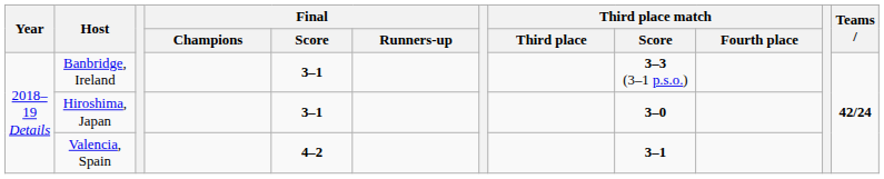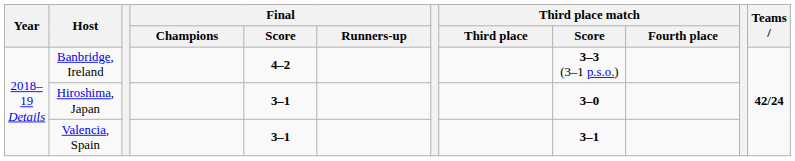 <table class="wikitable" style="font-size:90%; width: 100%; text-align: center;">
 <tr>
 <th rowspan=2 width=5%>Year</th>
 <th rowspan=2 width=9%>Host</th>
 <th width=1% rowspan=5></th>
 <th colspan=3>Final</th>
 <th width=1% rowspan=5></th>
 <th colspan=3>Third place match</th>
 <th width=1% rowspan=5></th>
 <th rowspan=2 width=4%>Teams<br> / </th>
 </tr>
 <tr>
 <th width=14%>Champions</th>
 <th width=9%>Score</th>
 <th width=14%>Runners-up</th>
 <th width=14%>Third place</th>
 <th width=9%>Score</th>
 <th width=14%>Fourth place</th>
 </tr>
 <tr>
 <td rowspan=3><a href='#'>2018–19</a><br><em><a href='#'>Details</a></em></td>
 <td><a href='#'>Banbridge</a>, Ireland</td>
 <td><strong></strong></td>
-<td><strong>3–1</strong></td>
+<td><strong>4–2</strong></td>
 <td></td>
 <td></td>
 <td><strong>3–3</strong><br>(3–1 <a href='#'>p.s.o.</a>)</td>
 <td></td>
 <td rowspan=3><strong>42/24</strong></td>
 </tr>
 <tr>
 <td><a href='#'>Hiroshima</a>, Japan</td>
 <td><strong></strong></td>
 <td><strong>3–1</strong></td>
 <td></td>
 <td></td>
 <td><strong>3–0</strong></td>
 <td></td>
 </tr>
 <tr>
 <td><a href='#'>Valencia</a>, Spain</td>
 <td><strong></strong></td>
-<td><strong>4–2</strong></td>
+<td><strong>3–1</strong></td>
 <td></td>
 <td></td>
 <td><strong>3–1</strong></td>
 <td></td>
 </tr>
 </table>
